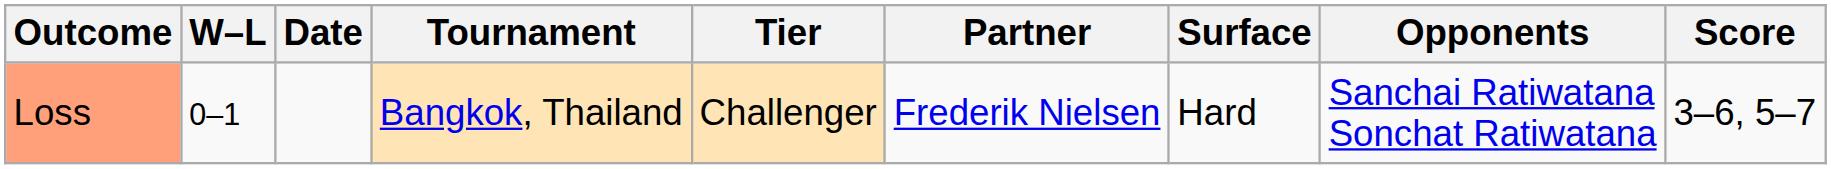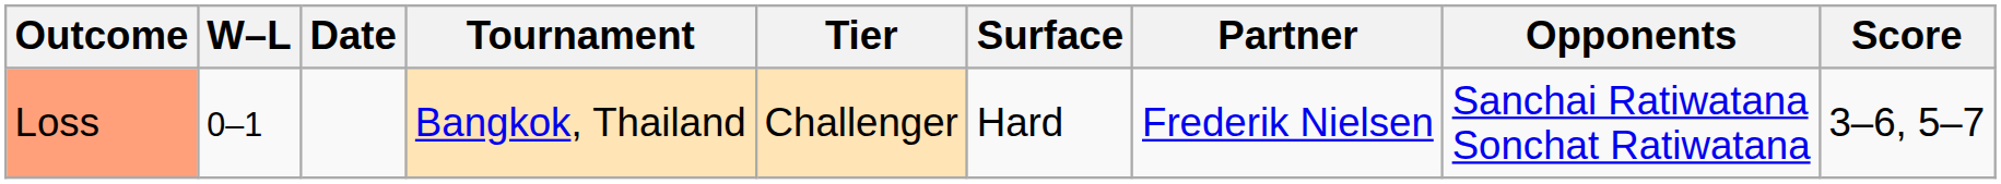 <table class="wikitable sortable">
 <tr>
 <th>Outcome</th>
 <th>W–L</th>
 <th>Date</th>
 <th>Tournament</th>
 <th>Tier</th>
+<th>Surface</th>
 <th>Partner</th>
-<th>Surface</th>
 <th>Opponents</th>
 <th class="unsortable">Score</th>
 </tr>
 <tr>
 <td style="background:#FFA07A">Loss</td>
 <td><small>0–1</small></td>
 <td><a href='#'></a></td>
 <td style="background:moccasin"><a href='#'>Bangkok</a>, Thailand</td>
 <td style="background:moccasin">Challenger</td>
+<td>Hard</td>
 <td> <a href='#'>Frederik Nielsen</a></td>
-<td>Hard</td>
 <td><a href='#'>Sanchai Ratiwatana</a><br><a href='#'>Sonchat Ratiwatana</a></td>
 <td>3–6, 5–7</td>
 </tr>
 </table>
